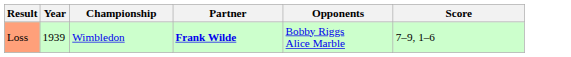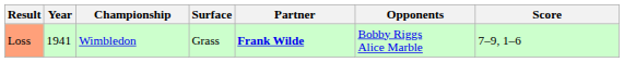 <table class="sortable wikitable">
 <tr>
 <th style="width:40px">Result</th>
 <th style="width:35px">Year</th>
 <th style="width:140px">Championship</th>
+<th style="width:50px">Surface</th>
 <th style="width:150px">Partner</th>
 <th style="width:150px">Opponents</th>
 <th style="width:180px" class="unsortable">Score</th>
 </tr>
 <tr style="background:#cfc;">
 <td style="background:#ffa07a;">Loss</td>
-<td>1939</td>
+<td>1941</td>
 <td><a href='#'>Wimbledon</a></td>
+<td>Grass</td>
 <td><strong> <a href='#'>Frank Wilde</a></strong></td>
 <td> <a href='#'>Bobby Riggs</a><br> <a href='#'>Alice Marble</a></td>
 <td>7–9, 1–6</td>
 </tr>
 </table>
